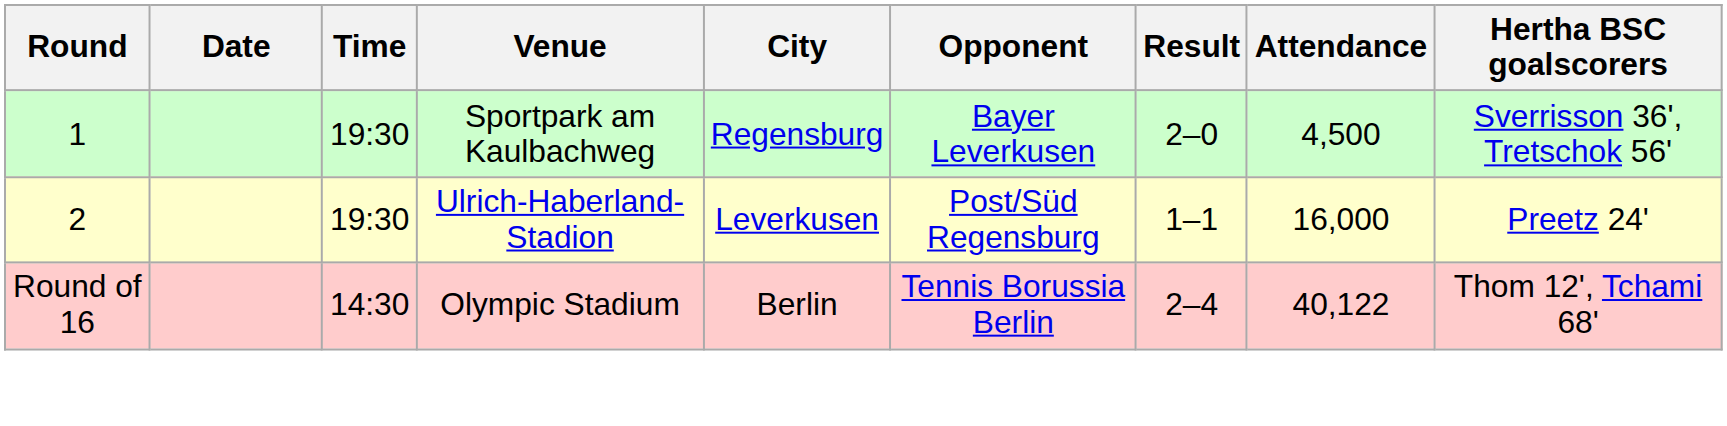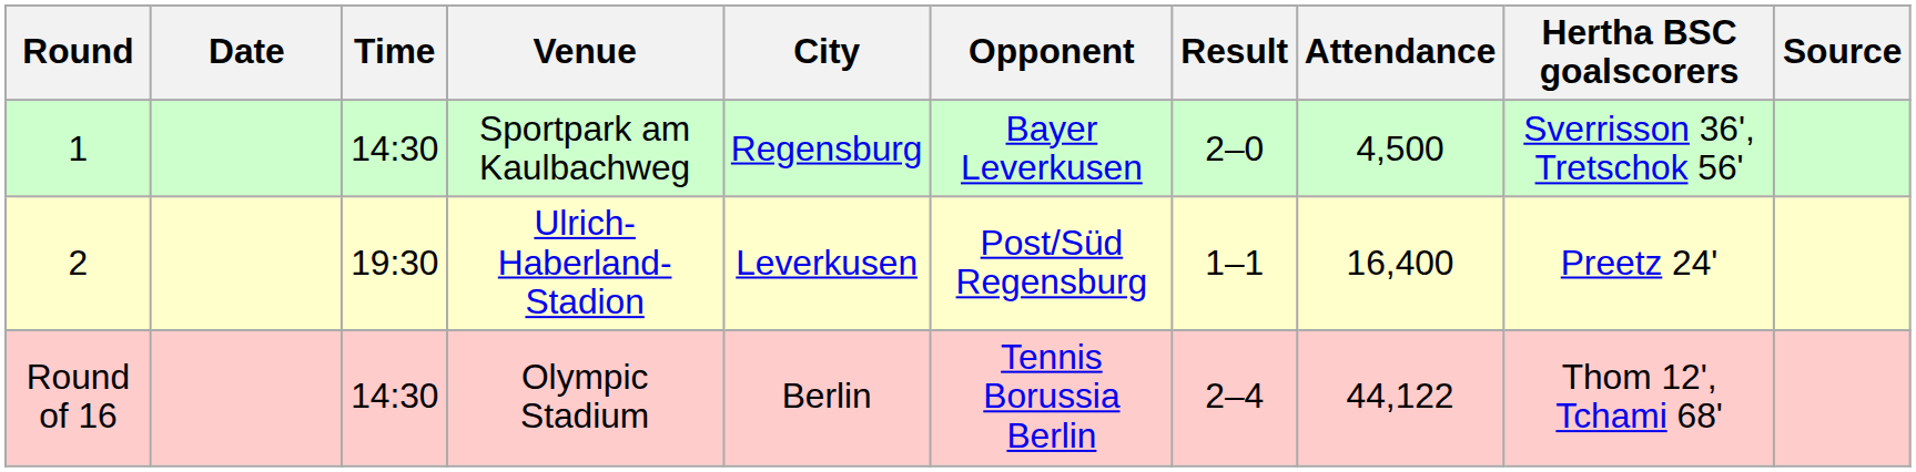 <table class="wikitable" style="text-align: center;">
 <tr>
 <th>Round</th>
 <th style="width:80px">Date</th>
 <th>Time</th>
 <th>Venue</th>
 <th>City</th>
 <th>Opponent</th>
 <th>Result</th>
 <th>Attendance</th>
 <th>Hertha BSC<br>goalscorers</th>
+<th>Source</th>
 </tr>
 <tr style="background:#cfc;">
 <td>1</td>
 <td></td>
-<td>19:30</td>
+<td>14:30</td>
 <td>Sportpark am Kaulbachweg</td>
 <td><a href='#'>Regensburg</a></td>
 <td><a href='#'>Bayer Leverkusen</a></td>
 <td>2–0</td>
 <td>4,500</td>
 <td><a href='#'>Sverrisson</a> 36', <a href='#'>Tretschok</a> 56'</td>
+<td></td>
 </tr>
 <tr style="background:#ffc;">
 <td>2</td>
 <td></td>
 <td>19:30</td>
 <td><a href='#'>Ulrich-Haberland-Stadion</a></td>
 <td><a href='#'>Leverkusen</a></td>
 <td><a href='#'>Post/Süd Regensburg</a></td>
 <td>1–1 </td>
-<td>16,000</td>
+<td>16,400</td>
 <td><a href='#'>Preetz</a> 24'</td>
+<td></td>
 </tr>
 <tr style="background:#fcc;">
 <td>Round of 16</td>
 <td></td>
 <td>14:30</td>
 <td>Olympic Stadium</td>
 <td>Berlin</td>
 <td><a href='#'>Tennis Borussia Berlin</a></td>
 <td>2–4</td>
-<td>40,122</td>
+<td>44,122</td>
 <td>Thom 12', <a href='#'>Tchami</a> 68'</td>
+<td></td>
 </tr>
 </table>
